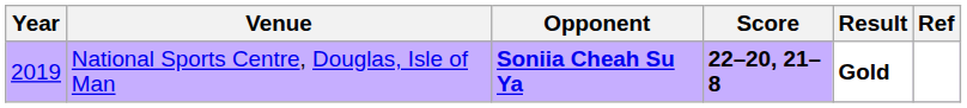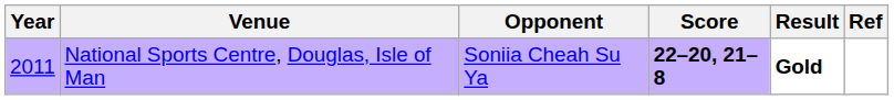 <table class="sortable wikitable" style="font-size: 90%;">
 <tr>
 <th>Year</th>
 <th>Venue</th>
 <th>Opponent</th>
 <th>Score</th>
 <th>Result</th>
 <th>Ref</th>
 </tr>
 <tr style="background:#C6AEFF">
-<td align="center"><a href='#'>2019</a></td>
+<td align="center"><a href='#'>2011</a></td>
 <td align="left"><a href='#'>National Sports Centre</a>, <a href='#'>Douglas, Isle of Man</a></td>
-<td align="left"><strong> <a href='#'>Soniia Cheah Su Ya</a></strong></td>
+<td align="left"> <a href='#'>Soniia Cheah Su Ya</a></td>
 <td align="left"><strong>22–20, 21–8</strong></td>
 <td style="text-align:left; background:white"> <strong>Gold</strong></td>
 <td style="text-align:center; background:white"></td>
 </tr>
 </table>
